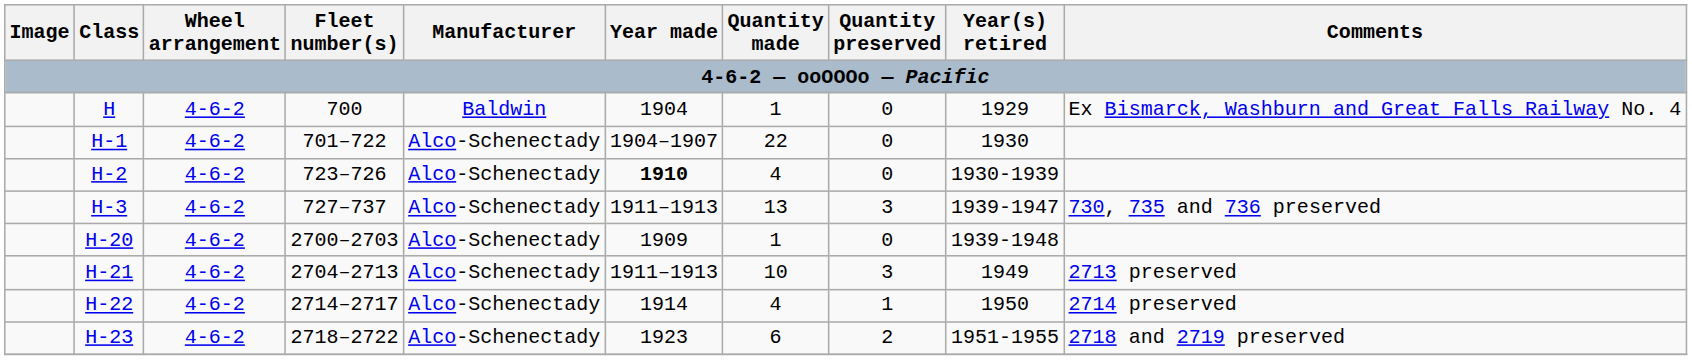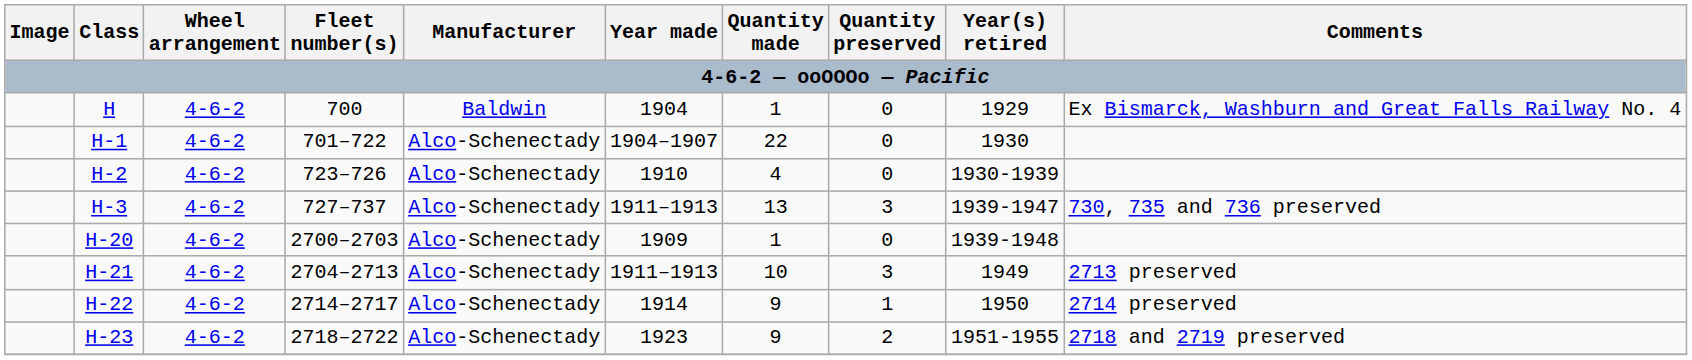 <table class="wikitable" style="text-align:center">
 <tr>
 <th>Image</th>
 <th>Class</th>
 <th>Wheel<br>arrangement</th>
 <th>Fleet<br>number(s)</th>
 <th>Manufacturer</th>
 <th>Year made</th>
 <th>Quantity<br>made</th>
 <th>Quantity<br>preserved</th>
 <th>Year(s)<br>retired</th>
 <th>Comments</th>
 </tr>
 <tr style="Background:#AABBCC; font-weight:bold">
 <td colspan=10>4-6-2 — ooOOOo — <em>Pacific</em></td>
 </tr>
 <tr>
 <td></td>
 <td><a href='#'>H</a></td>
 <td><a href='#'>4-6-2</a></td>
 <td>700</td>
 <td><a href='#'>Baldwin</a></td>
 <td>1904</td>
 <td>1</td>
 <td>0</td>
 <td>1929</td>
 <td style="text-align:left">Ex <a href='#'>Bismarck, Washburn and Great Falls Railway</a> No. 4</td>
 </tr>
 <tr>
 <td></td>
 <td><a href='#'>H-1</a></td>
 <td><a href='#'>4-6-2</a></td>
 <td>701–722</td>
 <td><a href='#'>Alco</a>-Schenectady</td>
 <td>1904–1907</td>
 <td>22</td>
 <td>0</td>
 <td>1930</td>
 <td></td>
 </tr>
 <tr>
 <td></td>
 <td><a href='#'>H-2</a></td>
 <td><a href='#'>4-6-2</a></td>
 <td>723–726</td>
 <td><a href='#'>Alco</a>-Schenectady</td>
-<td><strong>1910</strong></td>
+<td>1910</td>
 <td>4</td>
 <td>0</td>
 <td>1930-1939</td>
 <td style="text-align:left"></td>
 </tr>
 <tr>
 <td></td>
 <td><a href='#'>H-3</a></td>
 <td><a href='#'>4-6-2</a></td>
 <td>727–737</td>
 <td><a href='#'>Alco</a>-Schenectady</td>
 <td>1911–1913</td>
 <td>13</td>
 <td>3</td>
 <td>1939-1947</td>
 <td style="text-align:left"><a href='#'>730</a>, <a href='#'>735</a> and <a href='#'>736</a> preserved</td>
 </tr>
 <tr>
 <td></td>
 <td><a href='#'>H-20</a></td>
 <td><a href='#'>4-6-2</a></td>
 <td>2700–2703</td>
 <td><a href='#'>Alco</a>-Schenectady</td>
 <td>1909</td>
 <td>1</td>
 <td>0</td>
 <td>1939-1948</td>
 <td style="text-align:left"></td>
 </tr>
 <tr>
 <td></td>
 <td><a href='#'>H-21</a></td>
 <td><a href='#'>4-6-2</a></td>
 <td>2704–2713</td>
 <td><a href='#'>Alco</a>-Schenectady</td>
 <td>1911–1913</td>
 <td>10</td>
 <td>3</td>
 <td>1949</td>
 <td style="text-align:left"><a href='#'>2713</a> preserved</td>
 </tr>
 <tr>
 <td></td>
 <td><a href='#'>H-22</a></td>
 <td><a href='#'>4-6-2</a></td>
 <td>2714–2717</td>
 <td><a href='#'>Alco</a>-Schenectady</td>
 <td>1914</td>
-<td>4</td>
+<td>9</td>
 <td>1</td>
 <td>1950</td>
 <td style="text-align:left"><a href='#'>2714</a> preserved</td>
 </tr>
 <tr>
 <td></td>
 <td><a href='#'>H-23</a></td>
 <td><a href='#'>4-6-2</a></td>
 <td>2718–2722</td>
 <td><a href='#'>Alco</a>-Schenectady</td>
 <td>1923</td>
-<td>6</td>
+<td>9</td>
 <td>2</td>
 <td>1951-1955</td>
 <td style="text-align:left"><a href='#'>2718</a> and <a href='#'>2719</a> preserved</td>
 </tr>
 <tr>
 </tr>
 </table>
